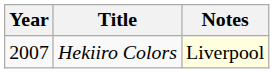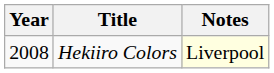 <table class="wikitable">
 <tr>
 <th>Year</th>
 <th>Title</th>
 <th>Notes</th>
 </tr>
 <tr>
-<td>2007</td>
+<td>2008</td>
 <td><em>Hekiiro Colors</em></td>
 <td style="background: lightyellow;">Liverpool</td>
 </tr>
 </table>
